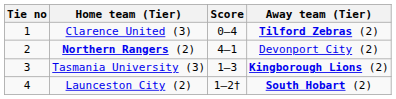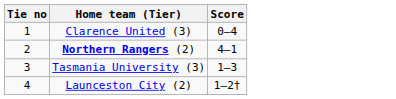 <table class="wikitable" style="text-align:center">
 <tr>
 <th>Tie no</th>
 <th>Home team (Tier)</th>
 <th>Score</th>
-<th>Away team (Tier)</th>
 </tr>
 <tr>
 <td>1</td>
 <td><a href='#'>Clarence United</a> (3)</td>
 <td>0–4</td>
-<td><strong><a href='#'>Tilford Zebras</a></strong> (2)</td>
 </tr>
 <tr>
 <td>2</td>
 <td><strong><a href='#'>Northern Rangers</a></strong> (2)</td>
 <td>4–1</td>
-<td><a href='#'>Devonport City</a> (2)</td>
 </tr>
 <tr>
 <td>3</td>
 <td><a href='#'>Tasmania University</a> (3)</td>
 <td>1–3</td>
-<td><strong><a href='#'>Kingborough Lions</a></strong> (2)</td>
 </tr>
 <tr>
 <td>4</td>
 <td><a href='#'>Launceston City</a> (2)</td>
 <td>1–2†</td>
-<td><strong><a href='#'>South Hobart</a></strong> (2)</td>
 </tr>
 </table>
